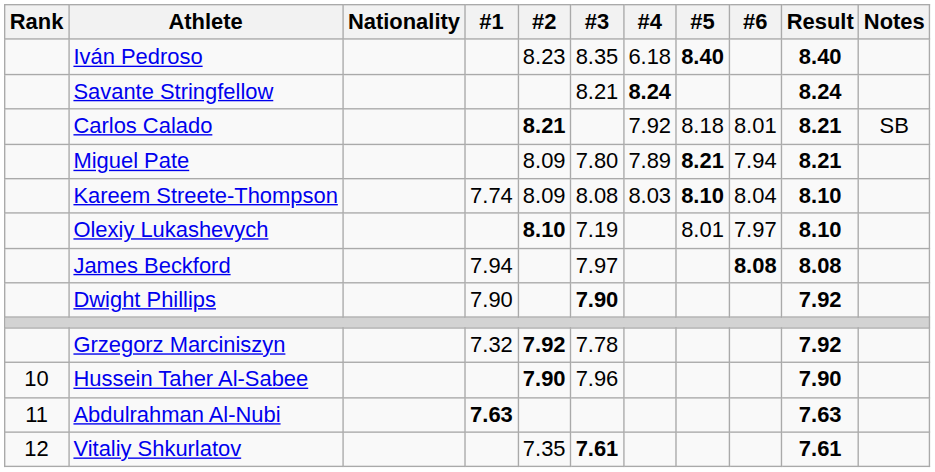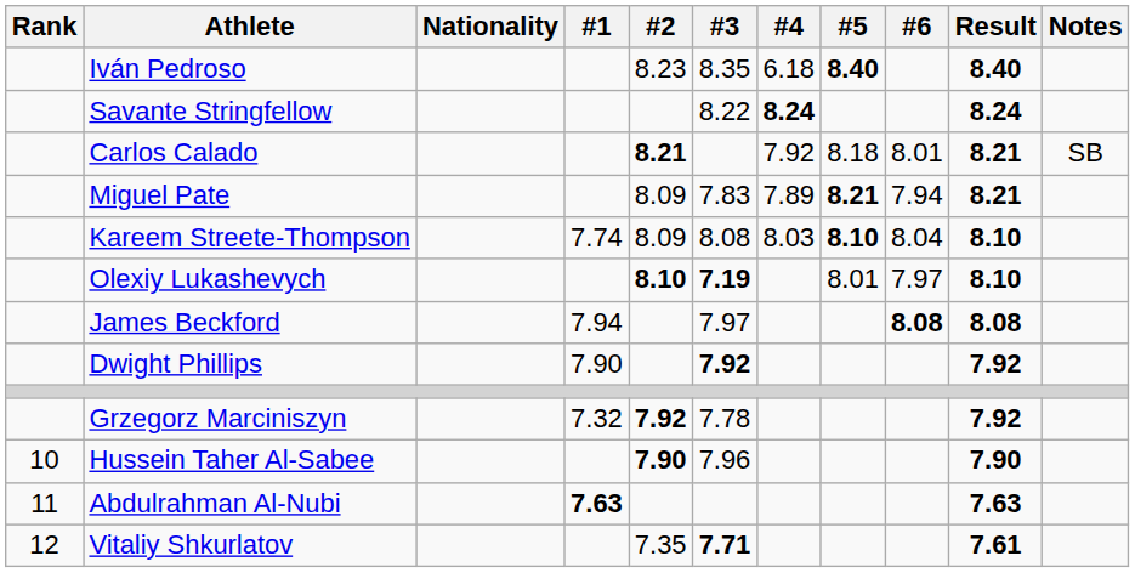 <table class="wikitable sortable" style="text-align:center">
 <tr>
 <th>Rank</th>
 <th>Athlete</th>
 <th>Nationality</th>
 <th>#1</th>
 <th>#2</th>
 <th>#3</th>
 <th>#4</th>
 <th>#5</th>
 <th>#6</th>
 <th>Result</th>
 <th>Notes</th>
 </tr>
 <tr>
 <td></td>
 <td align=left><a href='#'>Iván Pedroso</a></td>
 <td align=left></td>
 <td></td>
 <td>8.23</td>
 <td>8.35</td>
 <td>6.18</td>
 <td><strong>8.40</strong></td>
 <td></td>
 <td><strong>8.40</strong></td>
 <td></td>
 </tr>
 <tr>
 <td></td>
 <td align=left><a href='#'>Savante Stringfellow</a></td>
 <td align=left></td>
 <td></td>
 <td></td>
-<td>8.21</td>
+<td>8.22</td>
 <td><strong>8.24</strong></td>
 <td></td>
 <td></td>
 <td><strong>8.24</strong></td>
 <td></td>
 </tr>
 <tr>
 <td></td>
 <td align=left><a href='#'>Carlos Calado</a></td>
 <td align=left></td>
 <td></td>
 <td><strong>8.21</strong></td>
 <td></td>
 <td>7.92</td>
 <td>8.18</td>
 <td>8.01</td>
 <td><strong>8.21</strong></td>
 <td>SB</td>
 </tr>
 <tr>
 <td></td>
 <td align=left><a href='#'>Miguel Pate</a></td>
 <td align=left></td>
 <td></td>
 <td>8.09</td>
-<td>7.80</td>
+<td>7.83</td>
 <td>7.89</td>
 <td><strong>8.21</strong></td>
 <td>7.94</td>
 <td><strong>8.21</strong></td>
 <td></td>
 </tr>
 <tr>
 <td></td>
 <td align=left><a href='#'>Kareem Streete-Thompson</a></td>
 <td align=left></td>
 <td>7.74</td>
 <td>8.09</td>
 <td>8.08</td>
 <td>8.03</td>
 <td><strong>8.10</strong></td>
 <td>8.04</td>
 <td><strong>8.10</strong></td>
 <td></td>
 </tr>
 <tr>
 <td></td>
 <td align=left><a href='#'>Olexiy Lukashevych</a></td>
 <td align=left></td>
 <td></td>
 <td><strong>8.10</strong></td>
-<td>7.19</td>
+<td><strong>7.19</strong></td>
 <td></td>
 <td>8.01</td>
 <td>7.97</td>
 <td><strong>8.10</strong></td>
 <td></td>
 </tr>
 <tr>
 <td></td>
 <td align=left><a href='#'>James Beckford</a></td>
 <td align=left></td>
 <td>7.94</td>
 <td></td>
 <td>7.97</td>
 <td></td>
 <td></td>
 <td><strong>8.08</strong></td>
 <td><strong>8.08</strong></td>
 <td></td>
 </tr>
 <tr>
 <td></td>
 <td align=left><a href='#'>Dwight Phillips</a></td>
 <td align=left></td>
 <td>7.90</td>
 <td></td>
-<td><strong>7.90</strong></td>
+<td><strong>7.92</strong></td>
 <td></td>
 <td></td>
 <td></td>
 <td><strong>7.92</strong></td>
 <td></td>
 </tr>
 <tr>
 <td colspan=11 bgcolor=lightgray></td>
 </tr>
 <tr>
 <td></td>
 <td align=left><a href='#'>Grzegorz Marciniszyn</a></td>
 <td align=left></td>
 <td>7.32</td>
 <td><strong>7.92</strong></td>
 <td>7.78</td>
 <td></td>
 <td></td>
 <td></td>
 <td><strong>7.92</strong></td>
 <td></td>
 </tr>
 <tr>
 <td>10</td>
 <td align=left><a href='#'>Hussein Taher Al-Sabee</a></td>
 <td align=left></td>
 <td></td>
 <td><strong>7.90</strong></td>
 <td>7.96</td>
 <td></td>
 <td></td>
 <td></td>
 <td><strong>7.90</strong></td>
 <td></td>
 </tr>
 <tr>
 <td>11</td>
 <td align=left><a href='#'>Abdulrahman Al-Nubi</a></td>
 <td align=left></td>
 <td><strong>7.63</strong></td>
 <td></td>
 <td></td>
 <td></td>
 <td></td>
 <td></td>
 <td><strong>7.63</strong></td>
 <td></td>
 </tr>
 <tr>
 <td>12</td>
 <td align=left><a href='#'>Vitaliy Shkurlatov</a></td>
 <td align=left></td>
 <td></td>
 <td>7.35</td>
-<td><strong>7.61</strong></td>
+<td><strong>7.71</strong></td>
 <td></td>
 <td></td>
 <td></td>
 <td><strong>7.61</strong></td>
 <td></td>
 </tr>
 </table>
